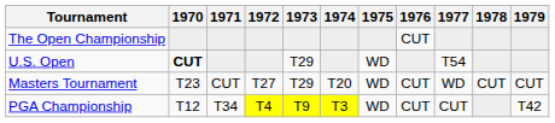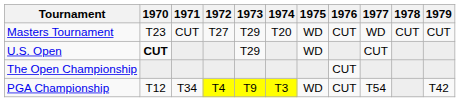 <table class="wikitable" style="font-size:95%;text-align:center;">
 <tr>
 <th>Tournament</th>
 <th>1970</th>
 <th>1971</th>
 <th>1972</th>
 <th>1973</th>
 <th>1974</th>
 <th>1975</th>
 <th>1976</th>
 <th>1977</th>
 <th>1978</th>
 <th>1979</th>
 </tr>
 <tr>
+<td align=left><a href='#'>Masters Tournament</a></td>
+<td>T23</td>
+<td>CUT</td>
+<td>T27</td>
+<td>T29</td>
+<td>T20</td>
+<td>WD</td>
+<td>CUT</td>
+<td>WD</td>
+<td>CUT</td>
+<td>CUT</td>
+</tr>
+<tr>
+<td align=left><a href='#'>U.S. Open</a></td>
+<td><strong>CUT</strong></td>
+<td style="background:#eeeeee;"></td>
+<td style="background:#eeeeee;"></td>
+<td>T29</td>
+<td style="background:#eeeeee;"></td>
+<td>WD</td>
+<td style="background:#eeeeee;"></td>
+<td>CUT</td>
+<td style="background:#eeeeee;"></td>
+<td style="background:#eeeeee;"></td>
+</tr>
+<tr>
 <td align=left><a href='#'>The Open Championship</a></td>
 <td style="background:#eeeeee;"></td>
 <td style="background:#eeeeee;"></td>
 <td style="background:#eeeeee;"></td>
 <td style="background:#eeeeee;"></td>
 <td style="background:#eeeeee;"></td>
 <td style="background:#eeeeee;"></td>
 <td>CUT</td>
 <td style="background:#eeeeee;"></td>
 <td style="background:#eeeeee;"></td>
 <td style="background:#eeeeee;"></td>
 </tr>
 <tr>
-<td align=left><a href='#'>U.S. Open</a></td>
-<td><strong>CUT</strong></td>
-<td style="background:#eeeeee;"></td>
-<td style="background:#eeeeee;"></td>
-<td>T29</td>
-<td style="background:#eeeeee;"></td>
-<td>WD</td>
-<td style="background:#eeeeee;"></td>
-<td>T54</td>
-<td style="background:#eeeeee;"></td>
-<td style="background:#eeeeee;"></td>
-</tr>
-<tr>
-<td align=left><a href='#'>Masters Tournament</a></td>
-<td>T23</td>
-<td>CUT</td>
-<td>T27</td>
-<td>T29</td>
-<td>T20</td>
-<td>WD</td>
-<td>CUT</td>
-<td>WD</td>
-<td>CUT</td>
-<td>CUT</td>
-</tr>
-<tr>
 <td align=left><a href='#'>PGA Championship</a></td>
 <td>T12</td>
 <td>T34</td>
 <td style="background:yellow;">T4</td>
 <td style="background:yellow;">T9</td>
 <td style="background:yellow;">T3</td>
 <td>WD</td>
 <td>CUT</td>
-<td>CUT</td>
+<td>T54</td>
 <td style="background:#eeeeee;"></td>
 <td>T42</td>
 </tr>
 </table>
